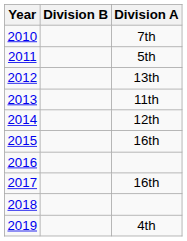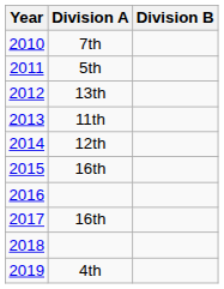 <table class="wikitable" style="text-align:center">
 <tr>
 <th>Year</th>
+<th>Division A</th>
 <th>Division B</th>
-<th>Division A</th>
 </tr>
 <tr>
 <td><a href='#'>2010</a></td>
+<td>7th</td>
 <td></td>
-<td>7th</td>
 </tr>
 <tr>
 <td><a href='#'>2011</a></td>
+<td>5th</td>
 <td></td>
-<td>5th</td>
 </tr>
 <tr>
 <td><a href='#'>2012</a></td>
+<td>13th</td>
 <td></td>
-<td>13th</td>
 </tr>
 <tr>
 <td><a href='#'>2013</a></td>
+<td>11th</td>
 <td></td>
-<td>11th</td>
 </tr>
 <tr>
 <td><a href='#'>2014</a></td>
+<td>12th</td>
 <td></td>
-<td>12th</td>
 </tr>
 <tr>
 <td><a href='#'>2015</a></td>
+<td>16th</td>
 <td></td>
-<td>16th</td>
 </tr>
 <tr>
 <td><a href='#'>2016</a></td>
 <td></td>
 <td></td>
 </tr>
 <tr>
 <td><a href='#'>2017</a></td>
+<td>16th</td>
 <td></td>
-<td>16th</td>
 </tr>
 <tr>
 <td><a href='#'>2018</a></td>
 <td></td>
 <td></td>
 </tr>
 <tr>
 <td><a href='#'>2019</a></td>
+<td>4th</td>
 <td></td>
-<td>4th</td>
 </tr>
 </table>
